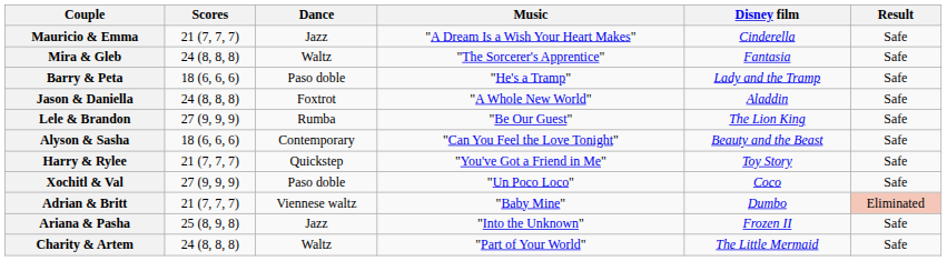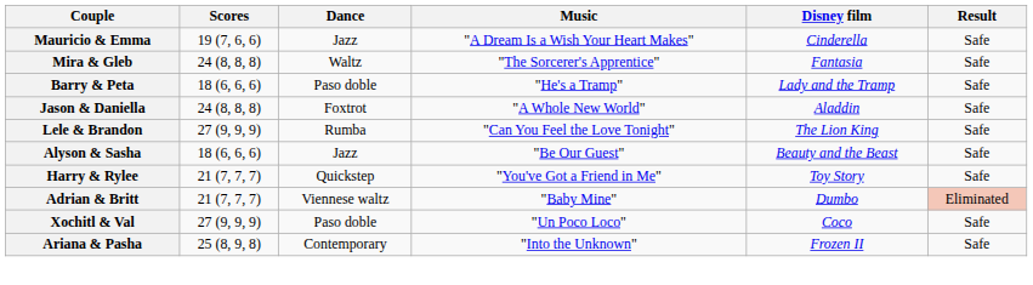 <table class="wikitable sortable" style="text-align:center; width: 90%">
 <tr>
 <th scope="col">Couple</th>
 <th scope="col">Scores</th>
 <th scope="col" class="unsortable">Dance</th>
 <th class="unsortable" scope="col">Music</th>
 <th scope="col" class="unsortable"><a href='#'>Disney</a> film</th>
 <th class="unsortable" scope="col">Result</th>
 </tr>
 <tr>
 <th scope="row">Mauricio & Emma</th>
-<td>21 (7, 7, 7)</td>
+<td>19 (7, 6, 6)</td>
 <td>Jazz</td>
 <td>"<a href='#'>A Dream Is a Wish Your Heart Makes</a>"</td>
 <td><em><a href='#'>Cinderella</a></em></td>
 <td>Safe</td>
 </tr>
 <tr>
 <th scope="row">Mira & Gleb</th>
 <td>24 (8, 8, 8)</td>
 <td>Waltz</td>
 <td>"<a href='#'>The Sorcerer's Apprentice</a>"</td>
 <td><em><a href='#'>Fantasia</a></em></td>
 <td>Safe</td>
 </tr>
 <tr>
 <th scope="row">Barry & Peta</th>
 <td>18 (6, 6, 6)</td>
 <td>Paso doble</td>
 <td>"<a href='#'>He's a Tramp</a>"</td>
 <td><em><a href='#'>Lady and the Tramp</a></em></td>
 <td>Safe</td>
 </tr>
 <tr>
 <th scope="row">Jason & Daniella</th>
 <td>24 (8, 8, 8)</td>
 <td>Foxtrot</td>
 <td>"<a href='#'>A Whole New World</a>"</td>
 <td><em><a href='#'>Aladdin</a></em></td>
 <td>Safe</td>
 </tr>
 <tr>
 <th scope="row">Lele & Brandon</th>
 <td>27 (9, 9, 9)</td>
 <td>Rumba</td>
-<td>"<a href='#'>Be Our Guest</a>"</td>
+<td>"<a href='#'>Can You Feel the Love Tonight</a>"</td>
 <td><em><a href='#'>The Lion King</a></em></td>
 <td>Safe</td>
 </tr>
 <tr>
 <th scope="row">Alyson & Sasha</th>
 <td>18 (6, 6, 6)</td>
-<td>Contemporary</td>
-<td>"<a href='#'>Can You Feel the Love Tonight</a>"</td>
+<td>Jazz</td>
+<td>"<a href='#'>Be Our Guest</a>"</td>
 <td><em><a href='#'>Beauty and the Beast</a></em></td>
 <td>Safe</td>
 </tr>
 <tr>
 <th scope="row">Harry & Rylee</th>
 <td>21 (7, 7, 7)</td>
 <td>Quickstep</td>
 <td>"<a href='#'>You've Got a Friend in Me</a>"</td>
 <td><em><a href='#'>Toy Story</a></em></td>
 <td>Safe</td>
 </tr>
 <tr>
+<th scope="row">Adrian & Britt</th>
+<td>21 (7, 7, 7)</td>
+<td>Viennese waltz</td>
+<td>"<a href='#'>Baby Mine</a>"</td>
+<td><em><a href='#'>Dumbo</a></em></td>
+<td bgcolor="f4c7b8">Eliminated</td>
+</tr>
+<tr>
 <th scope="row">Xochitl & Val</th>
 <td>27 (9, 9, 9)</td>
 <td>Paso doble</td>
 <td>"<a href='#'>Un Poco Loco</a>"</td>
 <td><em><a href='#'>Coco</a></em></td>
 <td>Safe</td>
 </tr>
 <tr>
-<th scope="row">Adrian & Britt</th>
-<td>21 (7, 7, 7)</td>
-<td>Viennese waltz</td>
-<td>"<a href='#'>Baby Mine</a>"</td>
-<td><em><a href='#'>Dumbo</a></em></td>
-<td bgcolor="f4c7b8">Eliminated</td>
-</tr>
-<tr>
 <th scope="row">Ariana & Pasha</th>
 <td>25 (8, 9, 8)</td>
-<td>Jazz</td>
+<td>Contemporary</td>
 <td>"<a href='#'>Into the Unknown</a>"</td>
 <td><em><a href='#'>Frozen II</a></em></td>
 <td>Safe</td>
 </tr>
-<tr>
-<th scope="row">Charity & Artem</th>
-<td>24 (8, 8, 8)</td>
-<td>Waltz</td>
-<td>"<a href='#'>Part of Your World</a>"</td>
-<td><em><a href='#'>The Little Mermaid</a></em></td>
-<td>Safe</td>
-</tr>
 </table>
